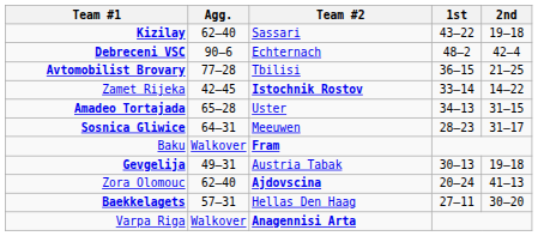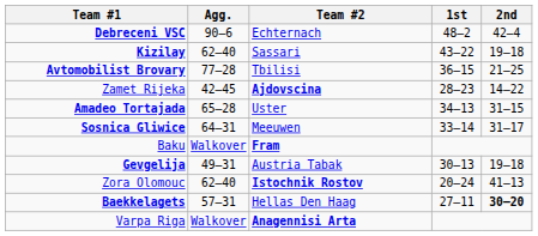 <table class=wikitable style="text-align:center">
 <tr>
 <th width=200>Team #1</th>
 <th width=50>Agg.</th>
 <th width=200>Team #2</th>
 <th width=50>1st</th>
 <th width=50>2nd</th>
 </tr>
 <tr>
+<td align=right><strong><a href='#'>Debreceni VSC</a></strong> </td>
+<td>90–6</td>
+<td align=left> <a href='#'>Echternach</a></td>
+<td align=center>48–2</td>
+<td align=center>42–4</td>
+</tr>
+<tr>
 <td align=right><strong><a href='#'>Kizilay</a></strong> </td>
 <td>62–40</td>
 <td align=left> <a href='#'>Sassari</a></td>
 <td align=center>43–22</td>
 <td align=center>19–18</td>
-</tr>
-<tr>
-<td align=right><strong><a href='#'>Debreceni VSC</a></strong> </td>
-<td>90–6</td>
-<td align=left> <a href='#'>Echternach</a></td>
-<td align=center>48–2</td>
-<td align=center>42–4</td>
 </tr>
 <tr>
 <td align=right><strong><a href='#'>Avtomobilist Brovary</a></strong> </td>
 <td>77–28</td>
 <td align=left> <a href='#'>Tbilisi</a></td>
 <td align=center>36–15</td>
 <td align=center>21–25</td>
 </tr>
 <tr>
 <td align=right><a href='#'>Zamet Rijeka</a> </td>
 <td>42–45</td>
-<td align=left> <strong><a href='#'>Istochnik Rostov</a></strong></td>
-<td align=center>33–14</td>
+<td align=left> <strong><a href='#'>Ajdovscina</a></strong></td>
+<td align=center>28–23</td>
 <td align=center>14–22</td>
 </tr>
 <tr>
 <td align=right><strong><a href='#'>Amadeo Tortajada</a></strong> </td>
 <td>65–28</td>
 <td align=left> <a href='#'>Uster</a></td>
 <td align=center>34–13</td>
 <td align=center>31–15</td>
 </tr>
 <tr>
 <td align=right><strong><a href='#'>Sosnica Gliwice</a></strong> </td>
 <td>64–31</td>
 <td align=left> <a href='#'>Meeuwen</a></td>
-<td align=center>28–23</td>
+<td align=center>33–14</td>
 <td align=center>31–17</td>
 </tr>
 <tr>
 <td align=right><a href='#'>Baku</a> </td>
 <td><a href='#'>Walkover</a></td>
 <td align=left> <strong><a href='#'>Fram</a></strong></td>
 <td align=center rowspan=1 colspan=2></td>
 </tr>
 <tr>
 <td align=right><strong><a href='#'>Gevgelija</a></strong> </td>
 <td>49–31</td>
 <td align=left> <a href='#'>Austria Tabak</a></td>
 <td align=center>30–13</td>
 <td align=center>19–18</td>
 </tr>
 <tr>
 <td align=right><a href='#'>Zora Olomouc</a> </td>
 <td>62–40</td>
-<td align=left> <strong><a href='#'>Ajdovscina</a></strong></td>
+<td align=left> <strong><a href='#'>Istochnik Rostov</a></strong></td>
 <td align=center>20–24</td>
 <td align=center>41–13</td>
 </tr>
 <tr>
 <td align=right><strong><a href='#'>Baekkelagets</a></strong> </td>
 <td>57–31</td>
 <td align=left> <a href='#'>Hellas Den Haag</a></td>
 <td align=center>27–11</td>
-<td align=center>30–20</td>
+<td align=center><strong>30–20</strong></td>
 </tr>
 <tr>
 <td align=right><a href='#'>Varpa Riga</a> </td>
 <td><a href='#'>Walkover</a></td>
 <td align=left> <strong><a href='#'>Anagennisi Arta</a></strong></td>
 <td align=center rowspan=1 colspan=2></td>
 </tr>
 </table>
